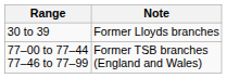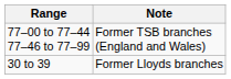 <table class="wikitable" style="text-align:left">
 <tr>
 <th>Range</th>
 <th>Note</th>
 </tr>
 <tr>
+<td>77–00 to 77–44<br>77–46 to 77–99</td>
+<td>Former TSB branches<br> (England and Wales)</td>
+</tr>
+<tr>
 <td>30 to 39</td>
 <td>Former Lloyds branches</td>
 </tr>
-<tr>
-<td>77–00 to 77–44<br>77–46 to 77–99</td>
-<td>Former TSB branches<br> (England and Wales)</td>
-</tr>
 </table>
